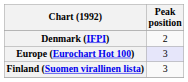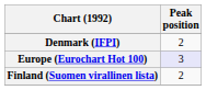 <table class="wikitable sortable plainrowheaders" style="text-align:center;">
 <tr>
 <th scope="col">Chart (1992)</th>
 <th scope="col">Peak<br>position</th>
 </tr>
 <tr>
 </tr>
 <tr>
 </tr>
 <tr>
 </tr>
 <tr>
 </tr>
 <tr>
 <th scope="row">Denmark (<a href='#'>IFPI</a>)</th>
 <td>2</td>
 </tr>
 <tr>
 <th scope="row">Europe (<a href='#'>Eurochart Hot 100</a>)</th>
 <td style="background: lavender;">3</td>
 </tr>
 <tr>
 <th scope="row">Finland (<a href='#'>Suomen virallinen lista</a>)</th>
-<td>3</td>
+<td>2</td>
 </tr>
 <tr>
 </tr>
 <tr>
 </tr>
 <tr>
 </tr>
 <tr>
 </tr>
 <tr>
 </tr>
 <tr>
 </tr>
 <tr>
 </tr>
 <tr>
 </tr>
 <tr>
 </tr>
 <tr>
 </tr>
 <tr>
 </tr>
 </table>
